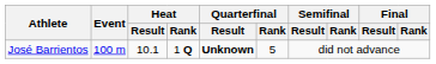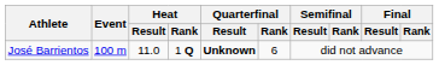 <table class="wikitable" style="font-size:90%">
 <tr>
 <th rowspan=2>Athlete</th>
 <th rowspan=2>Event</th>
 <th colspan=2>Heat</th>
 <th colspan=2>Quarterfinal</th>
 <th colspan=2>Semifinal</th>
 <th colspan=2>Final</th>
 </tr>
 <tr style="font-size:95%">
 <th>Result</th>
 <th>Rank</th>
 <th>Result</th>
 <th>Rank</th>
 <th>Result</th>
 <th>Rank</th>
 <th>Result</th>
 <th>Rank</th>
 </tr>
 <tr align=center>
 <td align=left><a href='#'>José Barrientos</a></td>
 <td align=left><a href='#'>100 m</a></td>
-<td>10.1</td>
+<td>11.0</td>
 <td>1 <strong>Q</strong></td>
 <td><strong>Unknown</strong></td>
-<td>5</td>
+<td>6</td>
 <td colspan=4>did not advance</td>
 </tr>
 </table>
